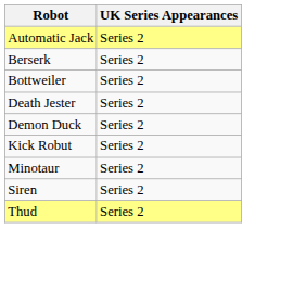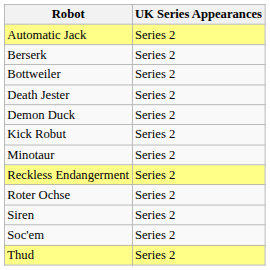 <table class="wikitable">
 <tr>
 <th>Robot</th>
 <th>UK Series Appearances</th>
 </tr>
 <tr style="background: #FF8;">
 <td>Automatic Jack</td>
 <td>Series 2</td>
 </tr>
 <tr>
 <td>Berserk</td>
 <td>Series 2</td>
 </tr>
 <tr>
 <td>Bottweiler</td>
 <td>Series 2</td>
 </tr>
 <tr>
 <td>Death Jester</td>
 <td>Series 2</td>
 </tr>
 <tr>
 <td>Demon Duck</td>
 <td>Series 2</td>
 </tr>
 <tr>
 <td>Kick Robut</td>
 <td>Series 2</td>
 </tr>
 <tr>
 <td>Minotaur</td>
 <td>Series 2</td>
 </tr>
+<tr style="background: #FF8;">
+<td>Reckless Endangerment</td>
+<td>Series 2</td>
+</tr>
+<tr>
+<td>Roter Ochse</td>
+<td>Series 2</td>
+</tr>
 <tr>
 <td>Siren</td>
+<td>Series 2</td>
+</tr>
+<tr>
+<td>Soc'em</td>
 <td>Series 2</td>
 </tr>
 <tr style="background: #FF8;">
 <td>Thud</td>
 <td>Series 2</td>
 </tr>
 </table>
